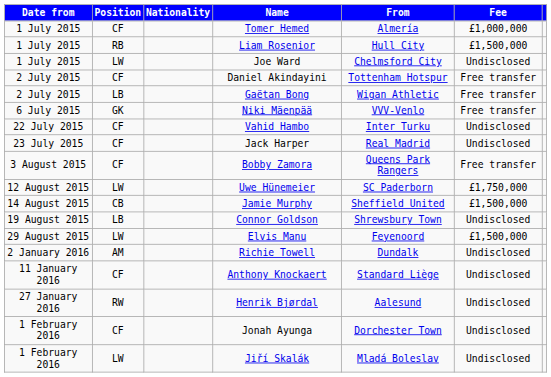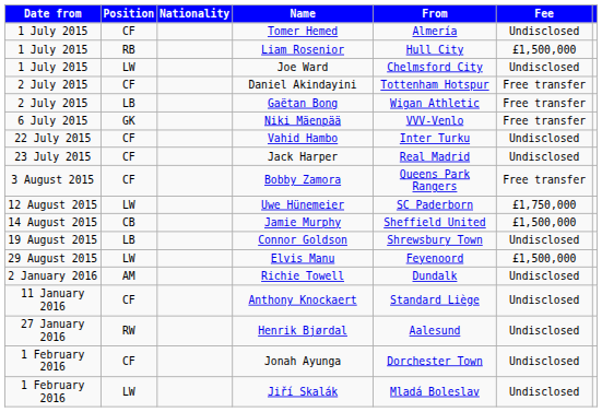 <table class="wikitable"  style="text-align:center; font-size:90%; ">
 <tr>
 <th style="background:#0000FF; color:#FFFFFF; width:100px;">Date from</th>
 <th style="background:#0000FF; color:#FFFFFF; width:50px;">Position</th>
 <th style="background:#0000FF; color:#FFFFFF; width:50px;">Nationality</th>
 <th style="background:#0000FF; color:#FFFFFF; width:150px;">Name</th>
 <th style="background:#0000FF; color:#FFFFFF; width:130px;">From</th>
 <th style="background:#0000FF; color:#FFFFFF; width:100px;">Fee</th>
 <th style="background:#0000FF; color:#FFFFFF;"></th>
 </tr>
 <tr>
 <td>1 July 2015</td>
 <td>CF</td>
 <td></td>
 <td><a href='#'>Tomer Hemed</a></td>
 <td><a href='#'>Almería</a></td>
-<td>£1,000,000</td>
+<td>Undisclosed</td>
 <td></td>
 </tr>
 <tr>
 <td>1 July 2015</td>
 <td>RB</td>
 <td></td>
 <td><a href='#'>Liam Rosenior</a></td>
 <td><a href='#'>Hull City</a></td>
 <td>£1,500,000</td>
 <td></td>
 </tr>
 <tr>
 <td>1 July 2015</td>
 <td>LW</td>
 <td></td>
 <td>Joe Ward</td>
 <td><a href='#'>Chelmsford City</a></td>
 <td>Undisclosed</td>
 <td></td>
 </tr>
 <tr>
 <td>2 July 2015</td>
 <td>CF</td>
 <td></td>
 <td>Daniel Akindayini</td>
 <td><a href='#'>Tottenham Hotspur</a></td>
 <td>Free transfer</td>
 <td></td>
 </tr>
 <tr>
 <td>2 July 2015</td>
 <td>LB</td>
 <td></td>
 <td><a href='#'>Gaëtan Bong</a></td>
 <td><a href='#'>Wigan Athletic</a></td>
 <td>Free transfer</td>
 <td></td>
 </tr>
 <tr>
 <td>6 July 2015</td>
 <td>GK</td>
 <td></td>
 <td><a href='#'>Niki Mäenpää</a></td>
 <td><a href='#'>VVV-Venlo</a></td>
 <td>Free transfer</td>
 <td></td>
 </tr>
 <tr>
 <td>22 July 2015</td>
 <td>CF</td>
 <td></td>
 <td><a href='#'>Vahid Hambo</a></td>
 <td><a href='#'>Inter Turku</a></td>
 <td>Undisclosed</td>
 <td></td>
 </tr>
 <tr>
 <td>23 July 2015</td>
 <td>CF</td>
 <td></td>
 <td>Jack Harper</td>
 <td><a href='#'>Real Madrid</a></td>
 <td>Undisclosed</td>
 <td></td>
 </tr>
 <tr>
 <td>3 August 2015</td>
 <td>CF</td>
 <td></td>
 <td><a href='#'>Bobby Zamora</a></td>
 <td><a href='#'>Queens Park Rangers</a></td>
 <td>Free transfer</td>
 <td></td>
 </tr>
 <tr>
 <td>12 August 2015</td>
 <td>LW</td>
 <td></td>
 <td><a href='#'>Uwe Hünemeier</a></td>
 <td><a href='#'>SC Paderborn</a></td>
 <td>£1,750,000</td>
 <td></td>
 </tr>
 <tr>
 <td>14 August 2015</td>
 <td>CB</td>
 <td></td>
 <td><a href='#'>Jamie Murphy</a></td>
 <td><a href='#'>Sheffield United</a></td>
 <td>£1,500,000</td>
 <td></td>
 </tr>
 <tr>
 <td>19 August 2015</td>
 <td>LB</td>
 <td></td>
 <td><a href='#'>Connor Goldson</a></td>
 <td><a href='#'>Shrewsbury Town</a></td>
 <td>Undisclosed</td>
 <td></td>
 </tr>
 <tr>
 <td>29 August 2015</td>
 <td>LW</td>
 <td></td>
 <td><a href='#'>Elvis Manu</a></td>
 <td><a href='#'>Feyenoord</a></td>
 <td>£1,500,000</td>
 <td></td>
 </tr>
 <tr>
 <td>2 January 2016</td>
 <td>AM</td>
 <td></td>
 <td><a href='#'>Richie Towell</a></td>
 <td><a href='#'>Dundalk</a></td>
 <td>Undisclosed</td>
 <td></td>
 </tr>
 <tr>
 <td>11 January 2016</td>
 <td>CF</td>
 <td></td>
 <td><a href='#'>Anthony Knockaert</a></td>
 <td><a href='#'>Standard Liège</a></td>
 <td>Undisclosed</td>
 <td></td>
 </tr>
 <tr>
 <td>27 January 2016</td>
 <td>RW</td>
 <td></td>
 <td><a href='#'>Henrik Bjørdal</a></td>
 <td><a href='#'>Aalesund</a></td>
 <td>Undisclosed</td>
 <td></td>
 </tr>
 <tr>
 <td>1 February 2016</td>
 <td>CF</td>
 <td></td>
 <td>Jonah Ayunga</td>
 <td><a href='#'>Dorchester Town</a></td>
 <td>Undisclosed</td>
 <td></td>
 </tr>
 <tr>
 <td>1 February 2016</td>
 <td>LW</td>
 <td></td>
 <td><a href='#'>Jiří Skalák</a></td>
 <td><a href='#'>Mladá Boleslav</a></td>
 <td>Undisclosed</td>
 <td></td>
 </tr>
 </table>
